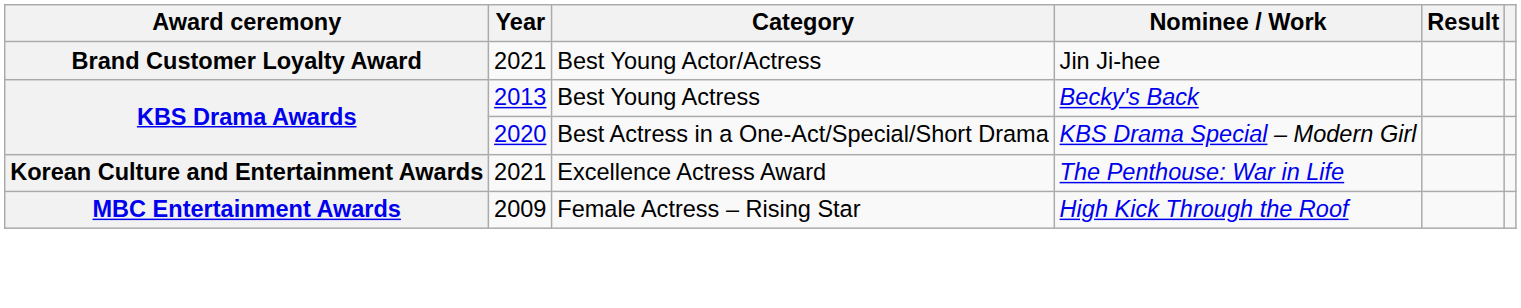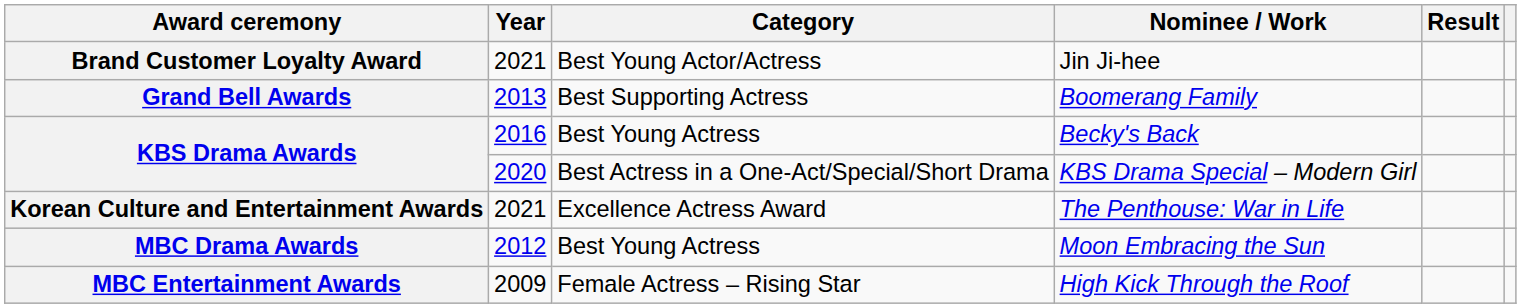 <table class="wikitable plainrowheaders sortable">
 <tr>
 <th scope="col">Award ceremony</th>
 <th scope="col">Year</th>
 <th scope="col">Category</th>
 <th scope="col">Nominee / Work</th>
 <th scope="col">Result</th>
 <th scope="col" class="unsortable"></th>
 </tr>
 <tr>
 <th scope="row">Brand Customer Loyalty Award</th>
 <td style="text-align:center">2021</td>
 <td>Best Young Actor/Actress</td>
 <td>Jin Ji-hee</td>
 <td></td>
 <td style="text-align:center"></td>
 </tr>
 <tr>
+<th scope="row"><a href='#'>Grand Bell Awards</a></th>
+<td style="text-align:center"><a href='#'>2013</a></td>
+<td>Best Supporting Actress</td>
+<td><em><a href='#'>Boomerang Family</a></em></td>
+<td></td>
+<td style="text-align:center"></td>
+</tr>
+<tr>
 <th scope="row" rowspan="2"><a href='#'>KBS Drama Awards</a></th>
-<td style="text-align:center"><a href='#'>2013</a></td>
+<td style="text-align:center"><a href='#'>2016</a></td>
 <td>Best Young Actress</td>
 <td><em><a href='#'>Becky's Back</a></em></td>
 <td></td>
 <td style="text-align:center"></td>
 </tr>
 <tr>
 <td style="text-align:center"><a href='#'>2020</a></td>
 <td>Best Actress in a One-Act/Special/Short Drama</td>
 <td><em><a href='#'>KBS Drama Special</a> – Modern Girl</em></td>
 <td></td>
 <td style="text-align:center"></td>
 </tr>
 <tr>
 <th scope="row">Korean Culture and Entertainment Awards</th>
 <td style="text-align:center">2021</td>
 <td>Excellence Actress Award</td>
 <td><em><a href='#'>The Penthouse: War in Life</a></em></td>
 <td></td>
 <td style="text-align:center"></td>
 </tr>
 <tr>
+<th scope="row"><a href='#'>MBC Drama Awards</a></th>
+<td style="text-align:center"><a href='#'>2012</a></td>
+<td>Best Young Actress</td>
+<td><em><a href='#'>Moon Embracing the Sun</a></em></td>
+<td></td>
+<td style="text-align:center"></td>
+</tr>
+<tr>
 <th scope="row"><a href='#'>MBC Entertainment Awards</a></th>
 <td style="text-align:center">2009</td>
 <td>Female Actress – Rising Star</td>
 <td><em><a href='#'>High Kick Through the Roof</a></em></td>
 <td></td>
 <td style="text-align:center"></td>
 </tr>
 </table>
